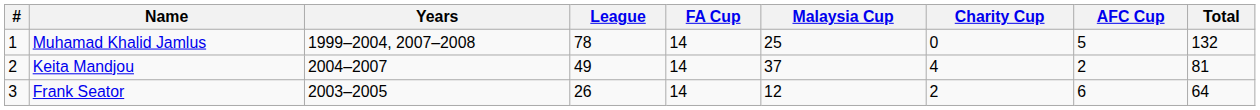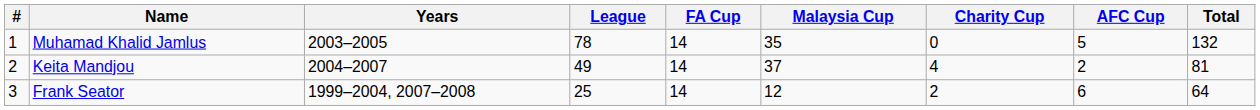 <table class="wikitable sortable" style="text-align:left; width:100%;">
 <tr>
 <th>#</th>
 <th>Name</th>
 <th>Years</th>
 <th><a href='#'>League</a></th>
 <th><a href='#'>FA Cup</a></th>
 <th><a href='#'>Malaysia Cup</a></th>
 <th><a href='#'>Charity Cup</a></th>
 <th><a href='#'>AFC Cup</a></th>
 <th>Total</th>
 </tr>
 <tr>
 <td>1</td>
 <td> <a href='#'>Muhamad Khalid Jamlus</a></td>
-<td>1999–2004, 2007–2008</td>
+<td>2003–2005</td>
 <td>78</td>
 <td>14</td>
-<td>25</td>
+<td>35</td>
 <td>0</td>
 <td>5</td>
 <td>132</td>
 </tr>
 <tr>
 <td>2</td>
 <td> <a href='#'>Keita Mandjou</a></td>
 <td>2004–2007</td>
 <td>49</td>
 <td>14</td>
 <td>37</td>
 <td>4</td>
 <td>2</td>
 <td>81</td>
 </tr>
 <tr>
 <td>3</td>
 <td> <a href='#'>Frank Seator</a></td>
-<td>2003–2005</td>
-<td>26</td>
+<td>1999–2004, 2007–2008</td>
+<td>25</td>
 <td>14</td>
 <td>12</td>
 <td>2</td>
 <td>6</td>
 <td>64</td>
 </tr>
 </table>
